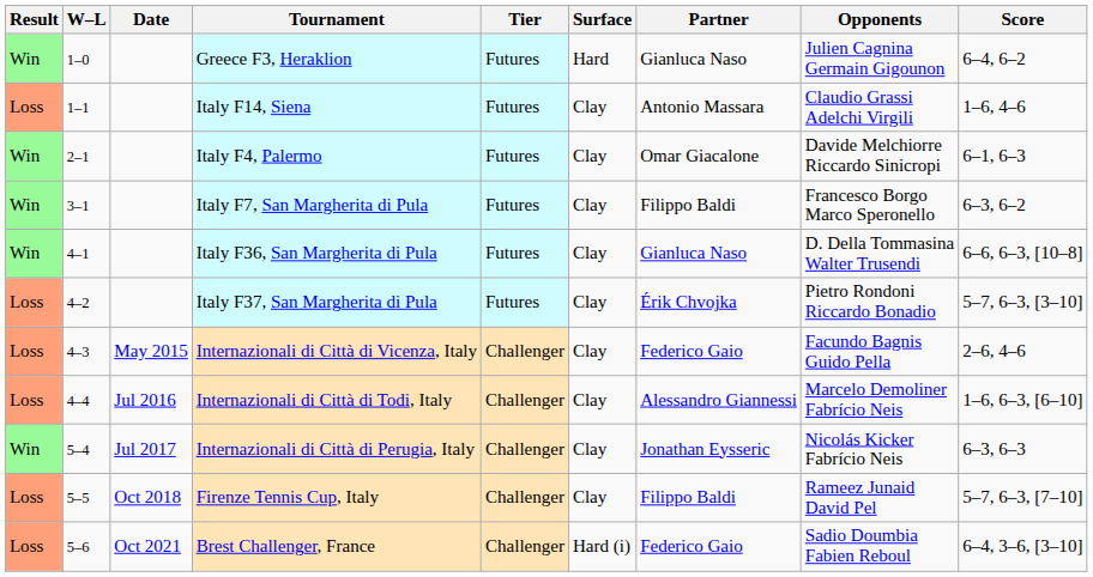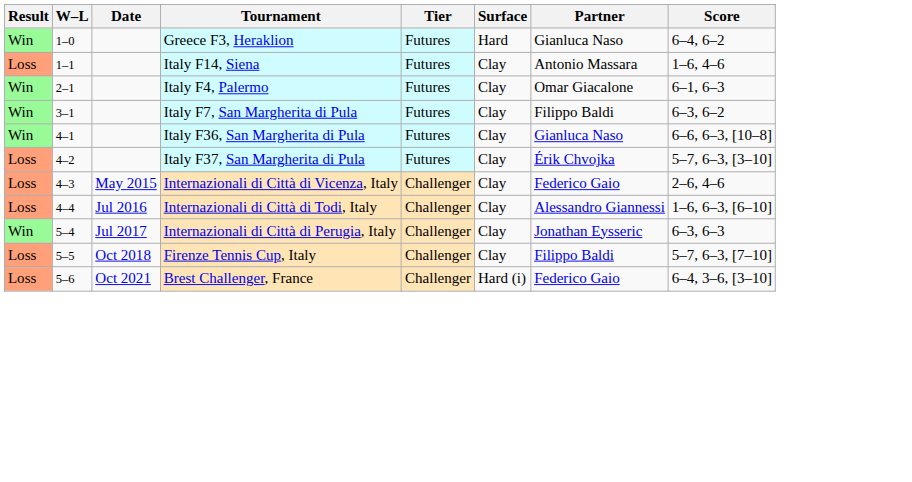 <table class="sortable wikitable">
 <tr>
 <th>Result</th>
 <th class=unsortable>W–L</th>
 <th>Date</th>
 <th>Tournament</th>
 <th>Tier</th>
 <th>Surface</th>
 <th>Partner</th>
-<th>Opponents</th>
 <th class=unsortable>Score</th>
 </tr>
 <tr>
 <td bgcolor=98FB98>Win</td>
 <td><small>1–0</small></td>
 <td></td>
 <td style="background:#cffcff;">Greece F3, <a href='#'>Heraklion</a></td>
 <td style="background:#cffcff;">Futures</td>
 <td>Hard</td>
 <td> Gianluca Naso</td>
-<td> <a href='#'>Julien Cagnina</a> <br> <a href='#'>Germain Gigounon</a></td>
 <td>6–4, 6–2</td>
 </tr>
 <tr>
 <td bgcolor=FFA07A>Loss</td>
 <td><small>1–1</small></td>
 <td></td>
 <td style="background:#cffcff;">Italy F14, <a href='#'>Siena</a></td>
 <td style="background:#cffcff;">Futures</td>
 <td>Clay</td>
 <td> Antonio Massara</td>
-<td> <a href='#'>Claudio Grassi</a> <br> <a href='#'>Adelchi Virgili</a></td>
 <td>1–6, 4–6</td>
 </tr>
 <tr>
 <td bgcolor=98FB98>Win</td>
 <td><small>2–1</small></td>
 <td></td>
 <td style="background:#cffcff;">Italy F4, <a href='#'>Palermo</a></td>
 <td style="background:#cffcff;">Futures</td>
 <td>Clay</td>
 <td> Omar Giacalone</td>
-<td> Davide Melchiorre <br> Riccardo Sinicropi</td>
 <td>6–1, 6–3</td>
 </tr>
 <tr>
 <td bgcolor=98FB98>Win</td>
 <td><small>3–1</small></td>
 <td></td>
 <td style="background:#cffcff;">Italy F7, <a href='#'>San Margherita di Pula</a></td>
 <td style="background:#cffcff;">Futures</td>
 <td>Clay</td>
 <td> Filippo Baldi</td>
-<td> Francesco Borgo <br> Marco Speronello</td>
 <td>6–3, 6–2</td>
 </tr>
 <tr>
 <td bgcolor=98FB98>Win</td>
 <td><small>4–1</small></td>
 <td></td>
 <td style="background:#cffcff;">Italy F36, <a href='#'>San Margherita di Pula</a></td>
 <td style="background:#cffcff;">Futures</td>
 <td>Clay</td>
 <td> <a href='#'>Gianluca Naso</a></td>
-<td> D. Della Tommasina <br> <a href='#'>Walter Trusendi</a></td>
 <td>6–6, 6–3, [10–8]</td>
 </tr>
 <tr>
 <td bgcolor=FFA07A>Loss</td>
 <td><small>4–2</small></td>
 <td></td>
 <td style="background:#cffcff;">Italy F37, <a href='#'>San Margherita di Pula</a></td>
 <td style="background:#cffcff;">Futures</td>
 <td>Clay</td>
 <td> <a href='#'>Érik Chvojka</a></td>
-<td> Pietro Rondoni <br> <a href='#'>Riccardo Bonadio</a></td>
 <td>5–7, 6–3, [3–10]</td>
 </tr>
 <tr>
 <td bgcolor=FFA07A>Loss</td>
 <td><small>4–3</small></td>
 <td><a href='#'>May 2015</a></td>
 <td style="background:moccasin;"><a href='#'>Internazionali di Città di Vicenza</a>, Italy</td>
 <td style="background:moccasin;">Challenger</td>
 <td>Clay</td>
 <td> <a href='#'>Federico Gaio</a></td>
-<td> <a href='#'>Facundo Bagnis</a> <br> <a href='#'>Guido Pella</a></td>
 <td>2–6, 4–6</td>
 </tr>
 <tr>
 <td bgcolor=FFA07A>Loss</td>
 <td><small>4–4</small></td>
 <td><a href='#'>Jul 2016</a></td>
 <td style="background:moccasin;"><a href='#'>Internazionali di Città di Todi</a>, Italy</td>
 <td style="background:moccasin;">Challenger</td>
 <td>Clay</td>
 <td> <a href='#'>Alessandro Giannessi</a></td>
-<td> <a href='#'>Marcelo Demoliner</a> <br> <a href='#'>Fabrício Neis</a></td>
 <td>1–6, 6–3, [6–10]</td>
 </tr>
 <tr>
 <td bgcolor=98FB98>Win</td>
 <td><small>5–4</small></td>
 <td><a href='#'>Jul 2017</a></td>
 <td style="background:moccasin;"><a href='#'>Internazionali di Città di Perugia</a>, Italy</td>
 <td style="background:moccasin;">Challenger</td>
 <td>Clay</td>
 <td> <a href='#'>Jonathan Eysseric</a></td>
-<td> <a href='#'>Nicolás Kicker</a> <br> Fabrício Neis</td>
 <td>6–3, 6–3</td>
 </tr>
 <tr>
 <td bgcolor=FFA07A>Loss</td>
 <td><small>5–5</small></td>
 <td><a href='#'>Oct 2018</a></td>
 <td style="background:moccasin;"><a href='#'>Firenze Tennis Cup</a>, Italy</td>
 <td style="background:moccasin;">Challenger</td>
 <td>Clay</td>
 <td> <a href='#'>Filippo Baldi</a></td>
-<td> <a href='#'>Rameez Junaid</a> <br> <a href='#'>David Pel</a></td>
 <td>5–7, 6–3, [7–10]</td>
 </tr>
 <tr>
 <td bgcolor=FFA07A>Loss</td>
 <td><small>5–6</small></td>
 <td><a href='#'>Oct 2021</a></td>
 <td style="background:moccasin;"><a href='#'>Brest Challenger</a>, France</td>
 <td style="background:moccasin;">Challenger</td>
 <td>Hard (i)</td>
 <td> <a href='#'>Federico Gaio</a></td>
-<td> <a href='#'>Sadio Doumbia</a><br> <a href='#'>Fabien Reboul</a></td>
 <td>6–4, 3–6, [3–10]</td>
 </tr>
 </table>
